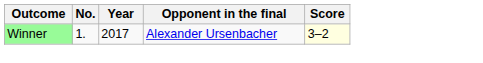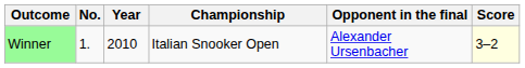 <table class="sortable wikitable">
 <tr>
 <th width="80">Outcome</th>
 <th width="20">No.</th>
 <th width="50">Year</th>
+<th width="250">Championship</th>
 <th width="200">Opponent in the final</th>
 <th width="50">Score</th>
 </tr>
 <tr>
 <td style="background:#98FB98">Winner</td>
 <td>1.</td>
-<td>2017</td>
+<td>2010</td>
+<td>Italian Snooker Open</td>
 <td> <a href='#'>Alexander Ursenbacher</a></td>
 <td style="background: lightyellow;">3–2</td>
 </tr>
 </table>
